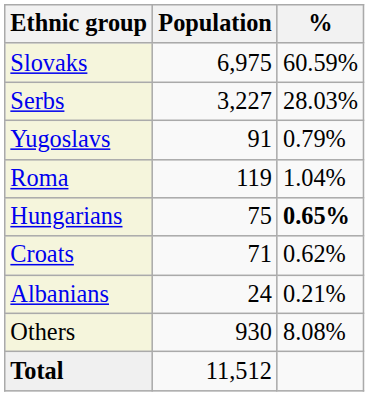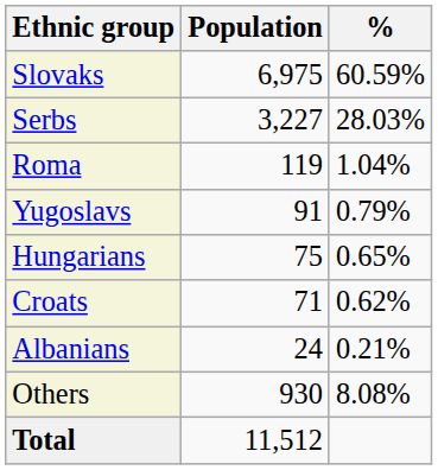 <table class="wikitable">
 <tr>
 <th>Ethnic group</th>
 <th>Population</th>
 <th>%</th>
 </tr>
 <tr>
 <td style="background:#F5F5DC;"><a href='#'>Slovaks</a></td>
 <td align="right">6,975</td>
 <td>60.59%</td>
 </tr>
 <tr>
 <td style="background:#F5F5DC;"><a href='#'>Serbs</a></td>
 <td align="right">3,227</td>
 <td>28.03%</td>
 </tr>
 <tr>
+<td style="background:#F5F5DC;"><a href='#'>Roma</a></td>
+<td align="right">119</td>
+<td>1.04%</td>
+</tr>
+<tr>
 <td style="background:#F5F5DC;"><a href='#'>Yugoslavs</a></td>
 <td align="right">91</td>
 <td>0.79%</td>
 </tr>
 <tr>
-<td style="background:#F5F5DC;"><a href='#'>Roma</a></td>
-<td align="right">119</td>
-<td>1.04%</td>
-</tr>
-<tr>
 <td style="background:#F5F5DC;"><a href='#'>Hungarians</a></td>
 <td align="right">75</td>
-<td><strong>0.65%</strong></td>
+<td>0.65%</td>
 </tr>
 <tr>
 <td style="background:#F5F5DC;"><a href='#'>Croats</a></td>
 <td align="right">71</td>
 <td>0.62%</td>
 </tr>
 <tr>
 <td style="background:#F5F5DC;"><a href='#'>Albanians</a></td>
 <td align="right">24</td>
 <td>0.21%</td>
 </tr>
 <tr>
 <td style="background:#F5F5DC;">Others</td>
 <td align="right">930</td>
 <td>8.08%</td>
 </tr>
 <tr class="sortbottom">
 <td style="background:#F0F0F0;"><strong>Total</strong></td>
 <td align="right">11,512</td>
 <td></td>
 </tr>
 </table>
